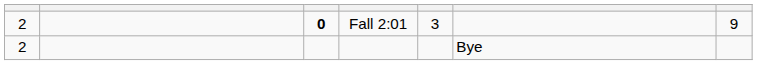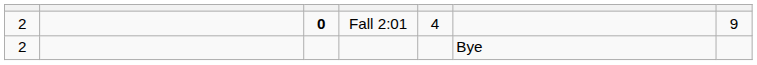 <table class="wikitable" style="text-align: center;">
 <tr>
 <th width=30></th>
 <th width=270></th>
 <th width=30></th>
 <th width=75></th>
 <th width=30></th>
 <th width=270></th>
 <th width=30></th>
 </tr>
 <tr>
 <td>2</td>
 <td align=left><strong></strong></td>
 <td><strong>0</strong></td>
 <td>Fall 2:01</td>
-<td>3</td>
+<td>4</td>
 <td align=left></td>
 <td>9</td>
 </tr>
 <tr>
 <td>2</td>
 <td align=left><strong></strong></td>
 <td></td>
 <td></td>
 <td></td>
 <td align=left>Bye</td>
 <td></td>
 </tr>
 </table>
